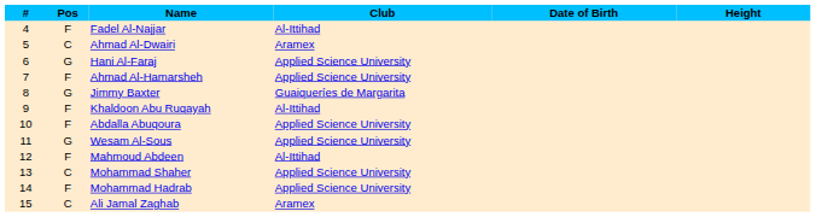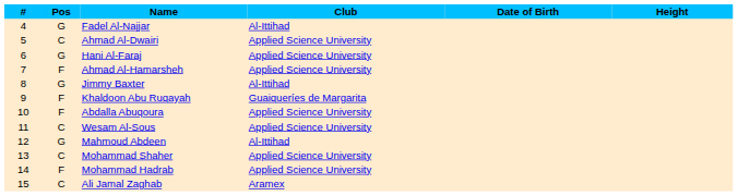 <table border=0 cellpadding=2 cellspacing=0  |- bgcolor=#FFECCE style="text-align:center; font-size:90%;" width=80%>
 <tr bgcolor=#00BFFF>
 <th width=5%>#</th>
 <th width=5%>Pos</th>
 <th width=22%>Name</th>
 <th width=26%>Club</th>
 <th width=22%>Date of Birth</th>
 <th width=16%>Height</th>
 </tr>
 <tr>
 <td>4</td>
-<td>F</td>
+<td>G</td>
 <td align=left><a href='#'>Fadel Al-Najjar</a></td>
 <td align=left> <a href='#'>Al-Ittihad</a></td>
 <td align=left></td>
 <td></td>
 </tr>
 <tr>
 <td>5</td>
 <td>C</td>
 <td align=left><a href='#'>Ahmad Al-Dwairi</a></td>
-<td align=left> <a href='#'>Aramex</a></td>
+<td align=left> <a href='#'>Applied Science University</a></td>
 <td align=left></td>
 <td></td>
 </tr>
 <tr>
 <td>6</td>
 <td>G</td>
 <td align=left><a href='#'>Hani Al-Faraj</a></td>
 <td align=left> <a href='#'>Applied Science University</a></td>
 <td align=left></td>
 <td></td>
 </tr>
 <tr>
 <td>7</td>
 <td>F</td>
 <td align=left><a href='#'>Ahmad Al-Hamarsheh</a></td>
 <td align=left> <a href='#'>Applied Science University</a></td>
 <td align=left></td>
 <td></td>
 </tr>
 <tr>
 <td>8</td>
 <td>G</td>
 <td align=left><a href='#'>Jimmy Baxter</a></td>
-<td align=left> <a href='#'>Guaiqueríes de Margarita</a></td>
+<td align=left> <a href='#'>Al-Ittihad</a></td>
 <td align=left></td>
 <td></td>
 </tr>
 <tr>
 <td>9</td>
 <td>F</td>
 <td align=left><a href='#'>Khaldoon Abu Ruqayah</a></td>
-<td align=left> <a href='#'>Al-Ittihad</a></td>
+<td align=left> <a href='#'>Guaiqueríes de Margarita</a></td>
 <td align=left></td>
 <td></td>
 </tr>
 <tr>
 <td>10</td>
 <td>F</td>
 <td align=left><a href='#'>Abdalla Abuqoura</a></td>
 <td align=left> <a href='#'>Applied Science University</a></td>
 <td align=left></td>
 <td></td>
 </tr>
 <tr>
 <td>11</td>
-<td>G</td>
+<td>C</td>
 <td align=left><a href='#'>Wesam Al-Sous</a></td>
 <td align=left> <a href='#'>Applied Science University</a></td>
 <td align=left></td>
 <td></td>
 </tr>
 <tr>
 <td>12</td>
-<td>F</td>
+<td>G</td>
 <td align=left><a href='#'>Mahmoud Abdeen</a></td>
 <td align=left> <a href='#'>Al-Ittihad</a></td>
 <td align=left></td>
 <td></td>
 </tr>
 <tr>
 <td>13</td>
 <td>C</td>
 <td align=left><a href='#'>Mohammad Shaher</a></td>
 <td align=left> <a href='#'>Applied Science University</a></td>
 <td align=left></td>
 <td></td>
 </tr>
 <tr>
 <td>14</td>
 <td>F</td>
 <td align=left><a href='#'>Mohammad Hadrab</a></td>
 <td align=left> <a href='#'>Applied Science University</a></td>
 <td align=left></td>
 <td></td>
 </tr>
 <tr>
 <td>15</td>
 <td>C</td>
 <td align=left><a href='#'>Ali Jamal Zaghab</a></td>
 <td align=left> <a href='#'>Aramex</a></td>
 <td align=left></td>
 <td></td>
 </tr>
 </table>
